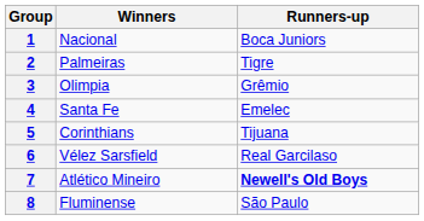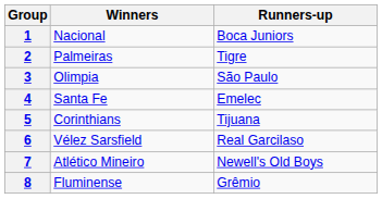 <table class="wikitable">
 <tr>
 <th>Group</th>
 <th width=190>Winners</th>
 <th width=190>Runners-up</th>
 </tr>
 <tr>
 <th><a href='#'>1</a></th>
 <td> <a href='#'>Nacional</a></td>
 <td> <a href='#'>Boca Juniors</a></td>
 </tr>
 <tr>
 <th><a href='#'>2</a></th>
 <td> <a href='#'>Palmeiras</a></td>
 <td> <a href='#'>Tigre</a></td>
 </tr>
 <tr>
 <th><a href='#'>3</a></th>
 <td> <a href='#'>Olimpia</a></td>
-<td> <a href='#'>Grêmio</a></td>
+<td> <a href='#'>São Paulo</a></td>
 </tr>
 <tr>
 <th><a href='#'>4</a></th>
 <td> <a href='#'>Santa Fe</a></td>
 <td> <a href='#'>Emelec</a></td>
 </tr>
 <tr>
 <th><a href='#'>5</a></th>
 <td> <a href='#'>Corinthians</a></td>
 <td> <a href='#'>Tijuana</a></td>
 </tr>
 <tr>
 <th><a href='#'>6</a></th>
 <td> <a href='#'>Vélez Sarsfield</a></td>
 <td> <a href='#'>Real Garcilaso</a></td>
 </tr>
 <tr>
 <th><a href='#'>7</a></th>
 <td> <a href='#'>Atlético Mineiro</a></td>
-<td><strong> <a href='#'>Newell's Old Boys</a></strong></td>
+<td> <a href='#'>Newell's Old Boys</a></td>
 </tr>
 <tr>
 <th><a href='#'>8</a></th>
 <td> <a href='#'>Fluminense</a></td>
-<td> <a href='#'>São Paulo</a></td>
+<td> <a href='#'>Grêmio</a></td>
 </tr>
 </table>
